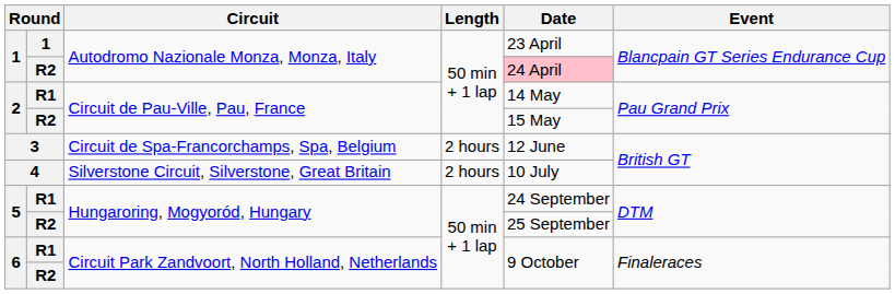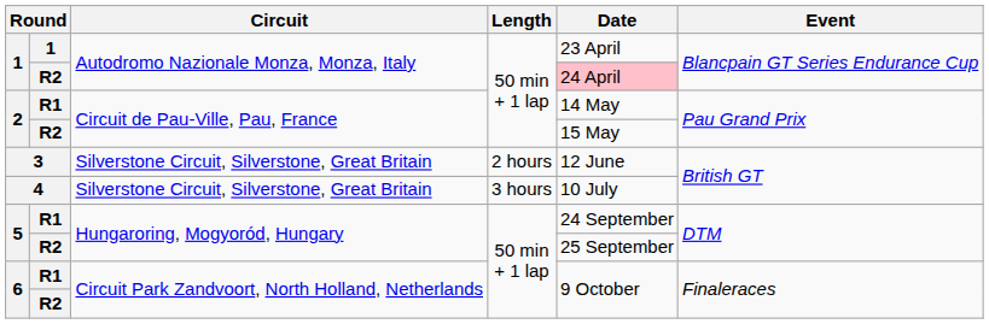 <table class="wikitable" style="font-size: 85%;">
 <tr>
 <th colspan=2>Round</th>
 <th>Circuit</th>
 <th>Length</th>
 <th>Date</th>
 <th>Event</th>
 </tr>
 <tr>
 <th rowspan=2>1</th>
 <th>1</th>
 <td rowspan=2> <a href='#'>Autodromo Nazionale Monza</a>, <a href='#'>Monza</a>, <a href='#'>Italy</a></td>
 <td rowspan=4 align=center>50 min<br> + 1 lap</td>
 <td>23 April</td>
 <td rowspan=2><em><a href='#'>Blancpain GT Series Endurance Cup</a></em></td>
 </tr>
 <tr>
 <th>R2</th>
 <td style="background: pink;">24 April</td>
 </tr>
 <tr>
 <th rowspan=2>2</th>
 <th>R1</th>
 <td rowspan=2> <a href='#'>Circuit de Pau-Ville</a>, <a href='#'>Pau</a>, <a href='#'>France</a></td>
 <td>14 May</td>
 <td rowspan=2><em><a href='#'>Pau Grand Prix</a></em></td>
 </tr>
 <tr>
 <th>R2</th>
 <td>15 May</td>
 </tr>
 <tr>
 <th colspan=2>3</th>
-<td> <a href='#'>Circuit de Spa-Francorchamps</a>, <a href='#'>Spa</a>, <a href='#'>Belgium</a></td>
+<td> <a href='#'>Silverstone Circuit</a>, <a href='#'>Silverstone</a>, <a href='#'>Great Britain</a></td>
 <td align=center>2 hours</td>
 <td>12 June</td>
 <td rowspan=2><em><a href='#'>British GT</a></em></td>
 </tr>
 <tr>
 <th colspan=2>4</th>
 <td> <a href='#'>Silverstone Circuit</a>, <a href='#'>Silverstone</a>, <a href='#'>Great Britain</a></td>
-<td align=center>2 hours</td>
+<td align=center>3 hours</td>
 <td>10 July</td>
 </tr>
 <tr>
 <th rowspan=2>5</th>
 <th>R1</th>
 <td rowspan=2> <a href='#'>Hungaroring</a>, <a href='#'>Mogyoród</a>, <a href='#'>Hungary</a></td>
 <td rowspan=4 align=center>50 min<br> + 1 lap</td>
 <td>24 September</td>
 <td rowspan=2><em><a href='#'>DTM</a></em></td>
 </tr>
 <tr>
 <th>R2</th>
 <td>25 September</td>
 </tr>
 <tr>
 <th rowspan=2>6</th>
 <th>R1</th>
 <td rowspan=2> <a href='#'>Circuit Park Zandvoort</a>, <a href='#'>North Holland</a>, <a href='#'>Netherlands</a></td>
 <td rowspan=2>9 October</td>
 <td rowspan=2><em>Finaleraces</em></td>
 </tr>
 <tr>
 <th>R2</th>
 </tr>
 </table>
